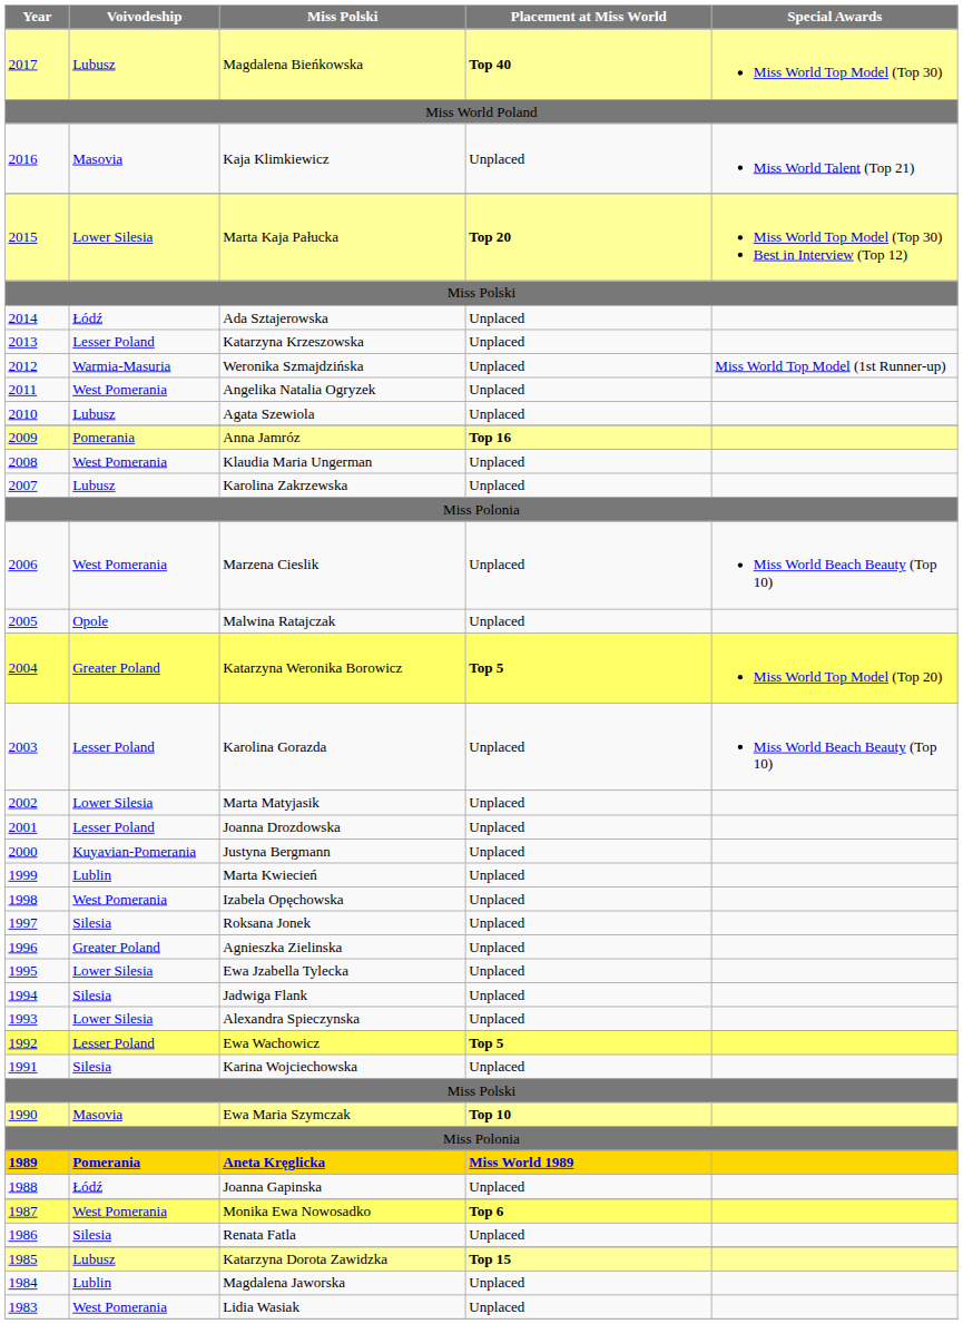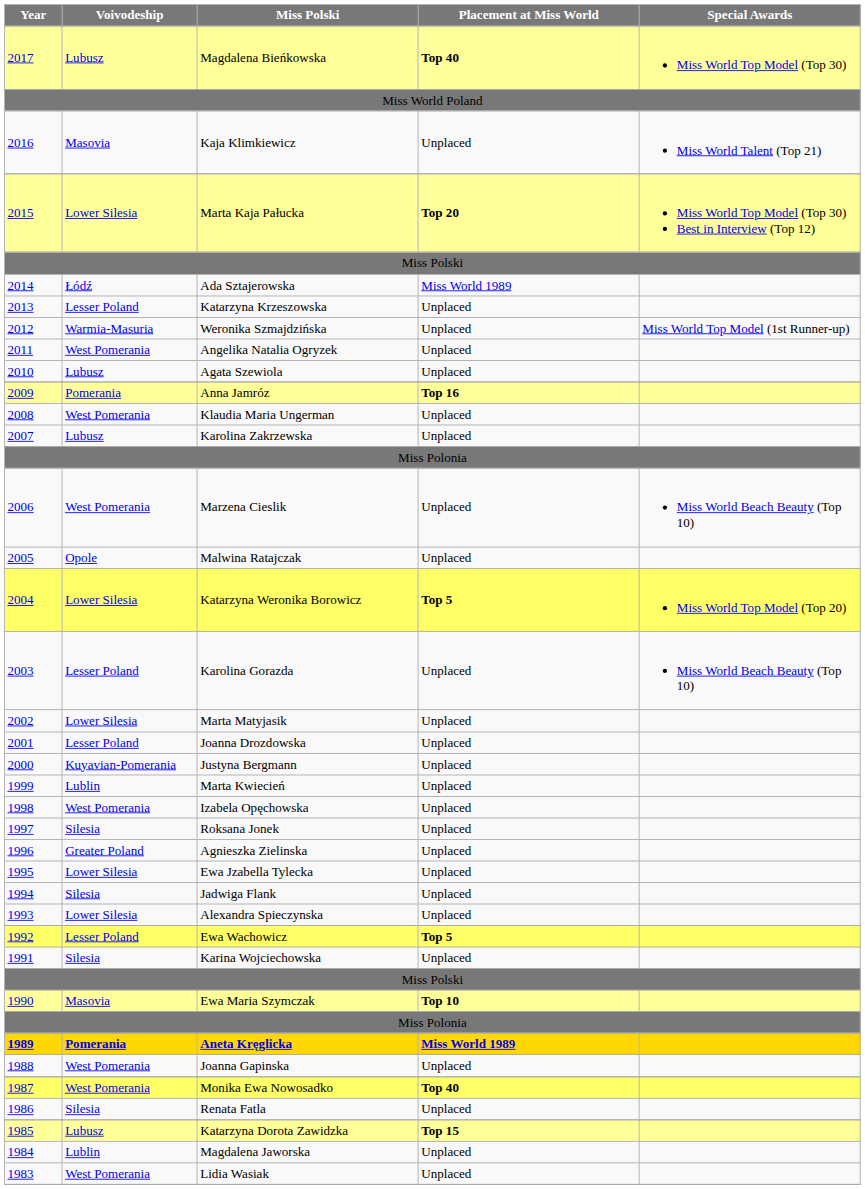 <table class="wikitable " style="font-size: 95%;">
 <tr>
 <th width="60" style="background-color:#787878;color:#FFFFFF;">Year</th>
 <th width="150" style="background-color:#787878;color:#FFFFFF;">Voivodeship</th>
 <th width="250" style="background-color:#787878;color:#FFFFFF;">Miss Polski</th>
 <th width="250" style="background-color:#787878;color:#FFFFFF;">Placement at Miss World</th>
 <th width="250" style="background-color:#787878;color:#FFFFFF;">Special Awards</th>
 </tr>
 <tr>
 </tr>
 <tr style="background-color:#FFFF99;">
 <td><a href='#'>2017</a></td>
 <td><a href='#'>Lubusz</a></td>
 <td>Magdalena Bieńkowska</td>
 <td><strong>Top 40</strong></td>
 <td align="left"><br><ul><li><a href='#'>Miss World Top Model</a> (Top 30)</li></ul></td>
 </tr>
 <tr>
 </tr>
 <tr bgcolor="#787878" align="center">
 <td colspan="5"><span>Miss World Poland</span></td>
 </tr>
 <tr>
 <td><a href='#'>2016</a></td>
 <td><a href='#'>Masovia</a></td>
 <td>Kaja Klimkiewicz</td>
 <td>Unplaced</td>
 <td align="left"><br><ul><li><a href='#'>Miss World Talent</a> (Top 21)</li></ul></td>
 </tr>
 <tr>
 </tr>
 <tr style="background-color:#FFFF99;">
 <td><a href='#'>2015</a></td>
 <td><a href='#'>Lower Silesia</a></td>
 <td>Marta Kaja Pałucka</td>
 <td><strong>Top 20</strong></td>
 <td align="left"><br><ul><li><a href='#'>Miss World Top Model</a> (Top 30)</li><li><a href='#'>Best in Interview</a> (Top 12)</li></ul></td>
 </tr>
 <tr>
 </tr>
 <tr bgcolor="#787878" align="center">
 <td colspan="5"><span>Miss Polski</span></td>
 </tr>
 <tr>
 <td><a href='#'>2014</a></td>
 <td><a href='#'>Łódź</a></td>
 <td>Ada Sztajerowska</td>
-<td>Unplaced</td>
+<td><a href='#'>Miss World 1989</a></td>
 <td></td>
 </tr>
 <tr>
 <td><a href='#'>2013</a></td>
 <td><a href='#'>Lesser Poland</a></td>
 <td>Katarzyna Krzeszowska</td>
 <td>Unplaced</td>
 <td></td>
 </tr>
 <tr>
 <td><a href='#'>2012</a></td>
 <td><a href='#'>Warmia-Masuria</a></td>
 <td>Weronika Szmajdzińska</td>
 <td>Unplaced</td>
 <td><a href='#'>Miss World Top Model</a> (1st Runner-up)</td>
 </tr>
 <tr>
 <td><a href='#'>2011</a></td>
 <td><a href='#'>West Pomerania</a></td>
 <td>Angelika Natalia Ogryzek</td>
 <td>Unplaced</td>
 <td></td>
 </tr>
 <tr>
 <td><a href='#'>2010</a></td>
 <td><a href='#'>Lubusz</a></td>
 <td>Agata Szewiola</td>
 <td>Unplaced</td>
 <td></td>
 </tr>
 <tr>
 </tr>
 <tr style="background-color:#FFFF99;">
 <td><a href='#'>2009</a></td>
 <td><a href='#'>Pomerania</a></td>
 <td>Anna Jamróz</td>
 <td><strong>Top 16</strong></td>
 <td></td>
 </tr>
 <tr>
 <td><a href='#'>2008</a></td>
 <td><a href='#'>West Pomerania</a></td>
 <td>Klaudia Maria Ungerman</td>
 <td>Unplaced</td>
 <td></td>
 </tr>
 <tr>
 <td><a href='#'>2007</a></td>
 <td><a href='#'>Lubusz</a></td>
 <td>Karolina Zakrzewska</td>
 <td>Unplaced</td>
 <td></td>
 </tr>
 <tr>
 </tr>
 <tr bgcolor="#787878" align="center">
 <td colspan="5"><span>Miss Polonia</span></td>
 </tr>
 <tr>
 <td><a href='#'>2006</a></td>
 <td><a href='#'>West Pomerania</a></td>
 <td>Marzena Cieslik</td>
 <td>Unplaced</td>
 <td align="left"><br><ul><li><a href='#'>Miss World Beach Beauty</a> (Top 10)</li></ul></td>
 </tr>
 <tr>
 <td><a href='#'>2005</a></td>
 <td><a href='#'>Opole</a></td>
 <td>Malwina Ratajczak</td>
 <td>Unplaced</td>
 <td></td>
 </tr>
 <tr style="background-color:#FFFF66;">
 <td><a href='#'>2004</a></td>
-<td><a href='#'>Greater Poland</a></td>
+<td><a href='#'>Lower Silesia</a></td>
 <td>Katarzyna Weronika Borowicz</td>
 <td><strong>Top 5</strong></td>
 <td align="left"><br><ul><li><a href='#'>Miss World Top Model</a> (Top 20)</li></ul></td>
 </tr>
 <tr>
 <td><a href='#'>2003</a></td>
 <td><a href='#'>Lesser Poland</a></td>
 <td>Karolina Gorazda</td>
 <td>Unplaced</td>
 <td align="left"><br><ul><li><a href='#'>Miss World Beach Beauty</a> (Top 10)</li></ul></td>
 </tr>
 <tr>
 <td><a href='#'>2002</a></td>
 <td><a href='#'>Lower Silesia</a></td>
 <td>Marta Matyjasik</td>
 <td>Unplaced</td>
 <td></td>
 </tr>
 <tr>
 <td><a href='#'>2001</a></td>
 <td><a href='#'>Lesser Poland</a></td>
 <td>Joanna Drozdowska</td>
 <td>Unplaced</td>
 <td></td>
 </tr>
 <tr>
 <td><a href='#'>2000</a></td>
 <td><a href='#'>Kuyavian-Pomerania</a></td>
 <td>Justyna Bergmann</td>
 <td>Unplaced</td>
 <td></td>
 </tr>
 <tr>
 <td><a href='#'>1999</a></td>
 <td><a href='#'>Lublin</a></td>
 <td>Marta Kwiecień</td>
 <td>Unplaced</td>
 <td></td>
 </tr>
 <tr>
 <td><a href='#'>1998</a></td>
 <td><a href='#'>West Pomerania</a></td>
 <td>Izabela Opęchowska</td>
 <td>Unplaced</td>
 <td></td>
 </tr>
 <tr>
 <td><a href='#'>1997</a></td>
 <td><a href='#'>Silesia</a></td>
 <td>Roksana Jonek</td>
 <td>Unplaced</td>
 <td></td>
 </tr>
 <tr>
 <td><a href='#'>1996</a></td>
 <td><a href='#'>Greater Poland</a></td>
 <td>Agnieszka Zielinska</td>
 <td>Unplaced</td>
 <td></td>
 </tr>
 <tr>
 <td><a href='#'>1995</a></td>
 <td><a href='#'>Lower Silesia</a></td>
 <td>Ewa Jzabella Tylecka</td>
 <td>Unplaced</td>
 <td></td>
 </tr>
 <tr>
 <td><a href='#'>1994</a></td>
 <td><a href='#'>Silesia</a></td>
 <td>Jadwiga Flank</td>
 <td>Unplaced</td>
 <td></td>
 </tr>
 <tr>
 <td><a href='#'>1993</a></td>
 <td><a href='#'>Lower Silesia</a></td>
 <td>Alexandra Spieczynska</td>
 <td>Unplaced</td>
 <td></td>
 </tr>
 <tr>
 </tr>
 <tr style="background-color:#FFFF66;">
 <td><a href='#'>1992</a></td>
 <td><a href='#'>Lesser Poland</a></td>
 <td>Ewa Wachowicz</td>
 <td><strong>Top 5</strong></td>
 <td></td>
 </tr>
 <tr>
 <td><a href='#'>1991</a></td>
 <td><a href='#'>Silesia</a></td>
 <td>Karina Wojciechowska</td>
 <td>Unplaced</td>
 <td></td>
 </tr>
 <tr>
 </tr>
 <tr bgcolor="#787878" align="center">
 <td colspan="5"><span>Miss Polski</span></td>
 </tr>
 <tr style="background-color:#FFFF99;">
 <td><a href='#'>1990</a></td>
 <td><a href='#'>Masovia</a></td>
 <td>Ewa Maria Szymczak</td>
 <td><strong>Top 10</strong></td>
 <td></td>
 </tr>
 <tr>
 </tr>
 <tr bgcolor="#787878" align="center">
 <td colspan="5"><span>Miss Polonia</span></td>
 </tr>
 <tr>
 </tr>
 <tr style="background-color:gold; font-weight: bold">
 <td><a href='#'>1989</a></td>
 <td><a href='#'>Pomerania</a></td>
 <td><a href='#'>Aneta Kręglicka</a></td>
 <td><a href='#'>Miss World 1989</a></td>
 <td></td>
 </tr>
 <tr>
 <td><a href='#'>1988</a></td>
-<td><a href='#'>Łódź</a></td>
+<td><a href='#'>West Pomerania</a></td>
 <td>Joanna Gapinska</td>
 <td>Unplaced</td>
 <td></td>
 </tr>
 <tr>
 </tr>
 <tr style="background-color:#FFFF66;">
 <td><a href='#'>1987</a></td>
 <td><a href='#'>West Pomerania</a></td>
 <td>Monika Ewa Nowosadko</td>
-<td><strong>Top 6</strong></td>
+<td><strong>Top 40</strong></td>
 <td></td>
 </tr>
 <tr>
 <td><a href='#'>1986</a></td>
 <td><a href='#'>Silesia</a></td>
 <td>Renata Fatla</td>
 <td>Unplaced</td>
 <td></td>
 </tr>
 <tr>
 </tr>
 <tr style="background-color:#FFFF99;">
 <td><a href='#'>1985</a></td>
 <td><a href='#'>Lubusz</a></td>
 <td>Katarzyna Dorota Zawidzka</td>
 <td><strong>Top 15</strong></td>
 <td></td>
 </tr>
 <tr>
 <td><a href='#'>1984</a></td>
 <td><a href='#'>Lublin</a></td>
 <td>Magdalena Jaworska</td>
 <td>Unplaced</td>
 <td></td>
 </tr>
 <tr>
 <td><a href='#'>1983</a></td>
 <td><a href='#'>West Pomerania</a></td>
 <td>Lidia Wasiak</td>
 <td>Unplaced</td>
 <td></td>
 </tr>
 <tr>
 </tr>
 </table>
